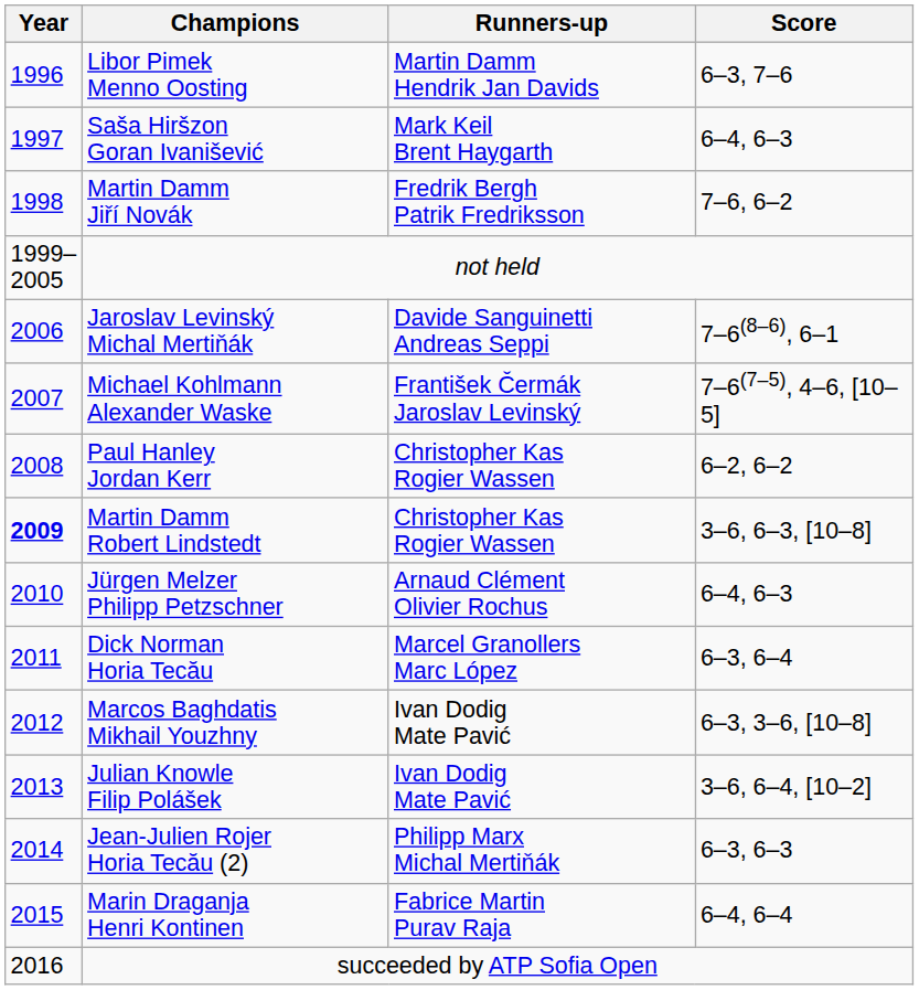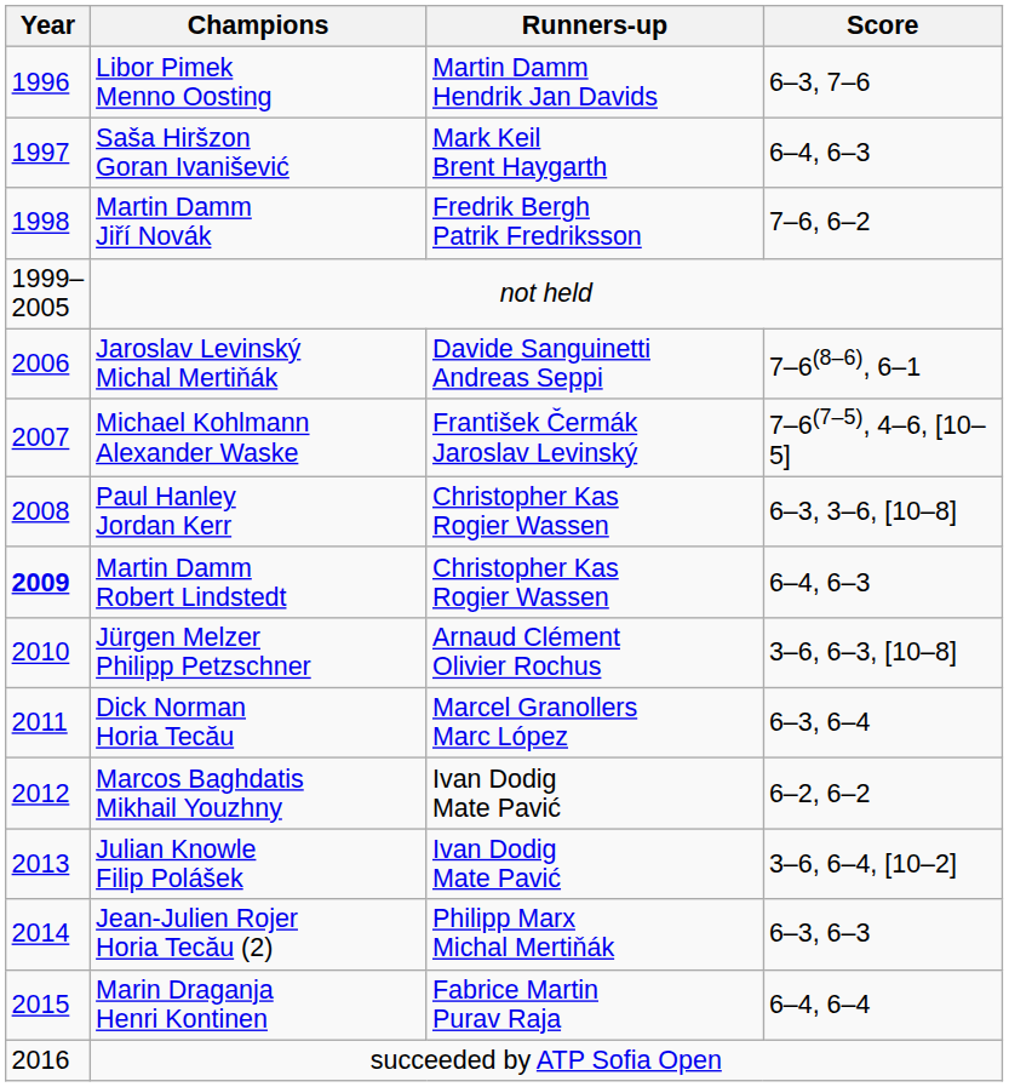 <table class="wikitable">
 <tr>
 <th style="width:40px">Year</th>
 <th style="width:200px">Champions</th>
 <th style="width:200px">Runners-up</th>
 <th style="width:140px" class="unsortable">Score</th>
 </tr>
 <tr>
 <td><a href='#'>1996</a></td>
 <td> <a href='#'>Libor Pimek</a><br> <a href='#'>Menno Oosting</a></td>
 <td> <a href='#'>Martin Damm</a><br> <a href='#'>Hendrik Jan Davids</a></td>
 <td>6–3, 7–6</td>
 </tr>
 <tr>
 <td><a href='#'>1997</a></td>
 <td> <a href='#'>Saša Hiršzon</a><br> <a href='#'>Goran Ivanišević</a></td>
 <td> <a href='#'>Mark Keil</a><br> <a href='#'>Brent Haygarth</a></td>
 <td>6–4, 6–3</td>
 </tr>
 <tr>
 <td><a href='#'>1998</a></td>
 <td> <a href='#'>Martin Damm</a><br> <a href='#'>Jiří Novák</a></td>
 <td> <a href='#'>Fredrik Bergh</a><br> <a href='#'>Patrik Fredriksson</a></td>
 <td>7–6, 6–2</td>
 </tr>
 <tr>
 <td>1999–<br>2005</td>
 <td colspan="3"  align=center><em>not held</em></td>
 </tr>
 <tr>
 <td><a href='#'>2006</a></td>
 <td> <a href='#'>Jaroslav Levinský</a><br> <a href='#'>Michal Mertiňák</a></td>
 <td> <a href='#'>Davide Sanguinetti</a><br> <a href='#'>Andreas Seppi</a></td>
 <td>7–6<sup>(8–6)</sup>, 6–1</td>
 </tr>
 <tr>
 <td><a href='#'>2007</a></td>
 <td> <a href='#'>Michael Kohlmann</a><br> <a href='#'>Alexander Waske</a></td>
 <td> <a href='#'>František Čermák</a><br> <a href='#'>Jaroslav Levinský</a></td>
 <td>7–6<sup>(7–5)</sup>, 4–6, [10–5]</td>
 </tr>
 <tr>
 <td><a href='#'>2008</a></td>
 <td> <a href='#'>Paul Hanley</a><br> <a href='#'>Jordan Kerr</a></td>
 <td> <a href='#'>Christopher Kas</a><br> <a href='#'>Rogier Wassen</a></td>
-<td>6–2, 6–2</td>
+<td>6–3, 3–6, [10–8]</td>
 </tr>
 <tr>
 <td><strong><a href='#'>2009</a></strong></td>
 <td> <a href='#'>Martin Damm</a><br> <a href='#'>Robert Lindstedt</a></td>
 <td> <a href='#'>Christopher Kas</a><br> <a href='#'>Rogier Wassen</a></td>
-<td>3–6, 6–3, [10–8]</td>
+<td>6–4, 6–3</td>
 </tr>
 <tr>
 <td><a href='#'>2010</a></td>
 <td> <a href='#'>Jürgen Melzer</a> <br>  <a href='#'>Philipp Petzschner</a></td>
 <td> <a href='#'>Arnaud Clément</a> <br>  <a href='#'>Olivier Rochus</a></td>
-<td>6–4, 6–3</td>
+<td>3–6, 6–3, [10–8]</td>
 </tr>
 <tr>
 <td><a href='#'>2011</a></td>
 <td> <a href='#'>Dick Norman</a> <br>  <a href='#'>Horia Tecău</a></td>
 <td> <a href='#'>Marcel Granollers</a> <br>  <a href='#'>Marc López</a></td>
 <td>6–3, 6–4</td>
 </tr>
 <tr>
 <td><a href='#'>2012</a></td>
 <td> <a href='#'>Marcos Baghdatis</a> <br>  <a href='#'>Mikhail Youzhny</a></td>
 <td> Ivan Dodig <br>  Mate Pavić</td>
-<td>6–3, 3–6, [10–8]</td>
+<td>6–2, 6–2</td>
 </tr>
 <tr>
 <td><a href='#'>2013</a></td>
 <td> <a href='#'>Julian Knowle</a> <br>  <a href='#'>Filip Polášek</a></td>
 <td> <a href='#'>Ivan Dodig</a> <br>  <a href='#'>Mate Pavić</a></td>
 <td>3–6, 6–4, [10–2]</td>
 </tr>
 <tr>
 <td><a href='#'>2014</a></td>
 <td> <a href='#'>Jean-Julien Rojer</a> <br>  <a href='#'>Horia Tecău</a> (2)</td>
 <td> <a href='#'>Philipp Marx</a> <br>  <a href='#'>Michal Mertiňák</a></td>
 <td>6–3, 6–3</td>
 </tr>
 <tr>
 <td><a href='#'>2015</a></td>
 <td> <a href='#'>Marin Draganja</a> <br>  <a href='#'>Henri Kontinen</a></td>
 <td> <a href='#'>Fabrice Martin</a> <br>  <a href='#'>Purav Raja</a></td>
 <td>6–4, 6–4</td>
 </tr>
 <tr>
 <td>2016</td>
 <td colspan="3" align="center">succeeded by <a href='#'>ATP Sofia Open</a></td>
 </tr>
 </table>
